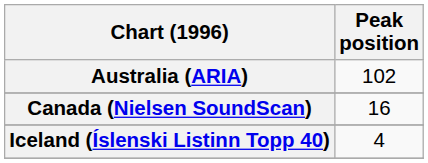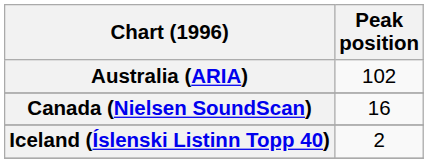 <table class="wikitable sortable plainrowheaders" style="text-align:center;">
 <tr>
 <th scope="col">Chart (1996)</th>
 <th scope="col">Peak<br>position</th>
 </tr>
 <tr>
 <th scope="row">Australia (<a href='#'>ARIA</a>)</th>
 <td>102</td>
 </tr>
 <tr>
 </tr>
 <tr>
 </tr>
 <tr>
 </tr>
 <tr>
 <th scope="row">Canada (<a href='#'>Nielsen SoundScan</a>)</th>
 <td>16</td>
 </tr>
 <tr>
 </tr>
 <tr>
 </tr>
 <tr>
 <th scope="row">Iceland (<a href='#'>Íslenski Listinn Topp 40</a>)</th>
-<td>4</td>
+<td>2</td>
 </tr>
 <tr>
 </tr>
 <tr>
 </tr>
 <tr>
 </tr>
 <tr>
 </tr>
 <tr>
 </tr>
 <tr>
 </tr>
 <tr>
 </tr>
 <tr>
 </tr>
 <tr>
 </tr>
 <tr>
 </tr>
 <tr>
 </tr>
 <tr>
 </tr>
 <tr>
 </tr>
 </table>
